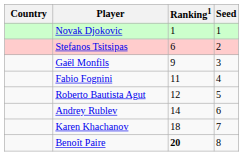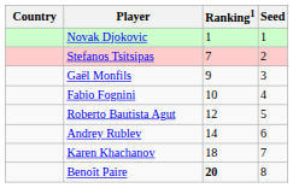 <table class="sortable wikitable">
 <tr>
 <th width="70">Country</th>
 <th width="175">Player</th>
 <th>Ranking<sup>1</sup></th>
 <th>Seed</th>
 </tr>
 <tr style="background:#cfc;">
 <td></td>
 <td><a href='#'>Novak Djokovic</a></td>
 <td>1</td>
 <td>1</td>
 </tr>
 <tr style="background:#fcc;">
 <td></td>
 <td><a href='#'>Stefanos Tsitsipas</a></td>
-<td>6</td>
+<td>7</td>
 <td>2</td>
 </tr>
 <tr>
 <td></td>
 <td><a href='#'>Gaël Monfils</a></td>
 <td>9</td>
 <td>3</td>
 </tr>
 <tr>
 <td></td>
 <td><a href='#'>Fabio Fognini</a></td>
-<td>11</td>
+<td>10</td>
 <td>4</td>
 </tr>
 <tr>
 <td></td>
 <td><a href='#'>Roberto Bautista Agut</a></td>
 <td>12</td>
 <td>5</td>
 </tr>
 <tr>
 <td></td>
 <td><a href='#'>Andrey Rublev</a></td>
 <td>14</td>
 <td>6</td>
 </tr>
 <tr>
 <td></td>
 <td><a href='#'>Karen Khachanov</a></td>
 <td>18</td>
 <td>7</td>
 </tr>
 <tr>
 <td></td>
 <td><a href='#'>Benoît Paire</a></td>
 <td><strong>20</strong></td>
 <td>8</td>
 </tr>
 </table>
